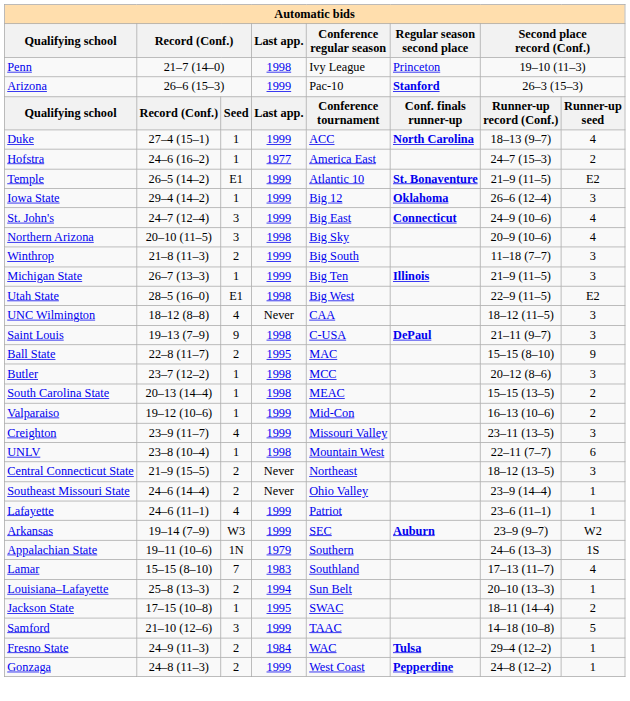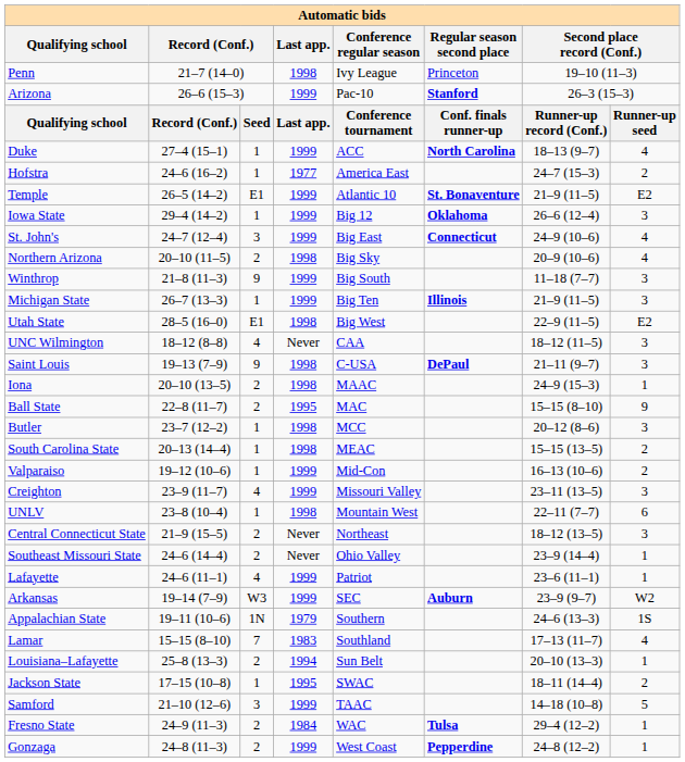 <table class="wikitable">
 <tr>
 <th colspan="8" style="background:#ffdead;">Automatic bids</th>
 </tr>
 <tr>
 <th>Qualifying school</th>
 <th colspan="2">Record (Conf.)</th>
 <th>Last app.</th>
 <th>Conference<br>regular season</th>
 <th>Regular season<br>second place</th>
 <th colspan="2">Second place<br>record (Conf.)</th>
 </tr>
 <tr>
 <td><a href='#'>Penn</a></td>
 <td colspan=2 align=center>21–7 (14–0)</td>
 <td align=center><a href='#'>1998</a></td>
 <td>Ivy League</td>
 <td><a href='#'>Princeton</a></td>
 <td colspan=2 align=center>19–10 (11–3)</td>
 </tr>
 <tr>
 <td><a href='#'>Arizona</a></td>
 <td colspan=2 align=center>26–6 (15–3)</td>
 <td align=center><a href='#'>1999</a></td>
 <td>Pac-10</td>
 <td><strong><a href='#'>Stanford</a></strong></td>
 <td colspan=2 align=center>26–3 (15–3)</td>
 </tr>
 <tr>
 <th>Qualifying school</th>
 <th>Record (Conf.)</th>
 <th>Seed</th>
 <th>Last app.</th>
 <th>Conference<br>tournament</th>
 <th>Conf. finals<br>runner-up</th>
 <th>Runner-up<br>record (Conf.)</th>
 <th>Runner-up<br>seed</th>
 </tr>
 <tr>
 <td><a href='#'>Duke</a></td>
 <td align=center>27–4 (15–1)</td>
 <td align=center>1</td>
 <td align=center><a href='#'>1999</a></td>
 <td><a href='#'>ACC</a></td>
 <td><strong><a href='#'>North Carolina</a></strong></td>
 <td align=center>18–13 (9–7)</td>
 <td align=center>4</td>
 </tr>
 <tr>
 <td><a href='#'>Hofstra</a></td>
 <td align=center>24–6 (16–2)</td>
 <td align=center>1</td>
 <td align=center><a href='#'>1977</a></td>
 <td><a href='#'>America East</a></td>
 <td></td>
 <td align=center>24–7 (15–3)</td>
 <td align=center>2</td>
 </tr>
 <tr>
 <td><a href='#'>Temple</a></td>
 <td align=center>26–5 (14–2)</td>
 <td align=center>E1</td>
 <td align=center><a href='#'>1999</a></td>
 <td><a href='#'>Atlantic 10</a></td>
 <td><strong><a href='#'>St. Bonaventure</a></strong></td>
 <td align=center>21–9 (11–5)</td>
 <td align=center>E2</td>
 </tr>
 <tr>
 <td><a href='#'>Iowa State</a></td>
 <td align=center>29–4 (14–2)</td>
 <td align=center>1</td>
 <td align=center><a href='#'>1999</a></td>
 <td><a href='#'>Big 12</a></td>
 <td><strong><a href='#'>Oklahoma</a></strong></td>
 <td align=center>26–6 (12–4)</td>
 <td align=center>3</td>
 </tr>
 <tr>
 <td><a href='#'>St. John's</a></td>
 <td align=center>24–7 (12–4)</td>
 <td align=center>3</td>
 <td align=center><a href='#'>1999</a></td>
 <td><a href='#'>Big East</a></td>
 <td><strong><a href='#'>Connecticut</a></strong></td>
 <td align=center>24–9 (10–6)</td>
 <td align=center>4</td>
 </tr>
 <tr>
 <td><a href='#'>Northern Arizona</a></td>
 <td align=center>20–10 (11–5)</td>
-<td align=center>3</td>
+<td align=center>2</td>
 <td align=center><a href='#'>1998</a></td>
 <td><a href='#'>Big Sky</a></td>
 <td></td>
 <td align=center>20–9 (10–6)</td>
 <td align=center>4</td>
 </tr>
 <tr>
 <td><a href='#'>Winthrop</a></td>
 <td align=center>21–8 (11–3)</td>
-<td align=center>2</td>
+<td align=center>9</td>
 <td align=center><a href='#'>1999</a></td>
 <td><a href='#'>Big South</a></td>
 <td></td>
 <td align=center>11–18 (7–7)</td>
 <td align=center>3</td>
 </tr>
 <tr>
 <td><a href='#'>Michigan State</a></td>
 <td align=center>26–7 (13–3)</td>
 <td align=center>1</td>
 <td align=center><a href='#'>1999</a></td>
 <td><a href='#'>Big Ten</a></td>
 <td><strong><a href='#'>Illinois</a></strong></td>
 <td align=center>21–9 (11–5)</td>
 <td align=center>3</td>
 </tr>
 <tr>
 <td><a href='#'>Utah State</a></td>
 <td align=center>28–5 (16–0)</td>
 <td align=center>E1</td>
 <td align=center><a href='#'>1998</a></td>
 <td><a href='#'>Big West</a></td>
 <td></td>
 <td align=center>22–9 (11–5)</td>
 <td align=center>E2</td>
 </tr>
 <tr>
 <td><a href='#'>UNC Wilmington</a></td>
 <td align=center>18–12 (8–8)</td>
 <td align=center>4</td>
 <td align=center>Never</td>
 <td><a href='#'>CAA</a></td>
 <td></td>
 <td align=center>18–12 (11–5)</td>
 <td align=center>3</td>
 </tr>
 <tr>
 <td><a href='#'>Saint Louis</a></td>
 <td align=center>19–13 (7–9)</td>
 <td align=center>9</td>
 <td align=center><a href='#'>1998</a></td>
 <td><a href='#'>C-USA</a></td>
 <td><strong><a href='#'>DePaul</a></strong></td>
 <td align=center>21–11 (9–7)</td>
 <td align=center>3</td>
+</tr>
+<tr>
+<td><a href='#'>Iona</a></td>
+<td align=center>20–10 (13–5)</td>
+<td align=center>2</td>
+<td align=center><a href='#'>1998</a></td>
+<td><a href='#'>MAAC</a></td>
+<td></td>
+<td align=center>24–9 (15–3)</td>
+<td align=center>1</td>
 </tr>
 <tr>
 <td><a href='#'>Ball State</a></td>
 <td align=center>22–8 (11–7)</td>
 <td align=center>2</td>
 <td align=center><a href='#'>1995</a></td>
 <td><a href='#'>MAC</a></td>
 <td></td>
 <td align=center>15–15 (8–10)</td>
 <td align=center>9</td>
 </tr>
 <tr>
 <td><a href='#'>Butler</a></td>
 <td align=center>23–7 (12–2)</td>
 <td align=center>1</td>
 <td align=center><a href='#'>1998</a></td>
 <td><a href='#'>MCC</a></td>
 <td></td>
 <td align=center>20–12 (8–6)</td>
 <td align=center>3</td>
 </tr>
 <tr>
 <td><a href='#'>South Carolina State</a></td>
 <td align=center>20–13 (14–4)</td>
 <td align=center>1</td>
 <td align=center><a href='#'>1998</a></td>
 <td><a href='#'>MEAC</a></td>
 <td></td>
 <td align=center>15–15 (13–5)</td>
 <td align=center>2</td>
 </tr>
 <tr>
 <td><a href='#'>Valparaiso</a></td>
 <td align=center>19–12 (10–6)</td>
 <td align=center>1</td>
 <td align=center><a href='#'>1999</a></td>
 <td><a href='#'>Mid-Con</a></td>
 <td></td>
 <td align=center>16–13 (10–6)</td>
 <td align=center>2</td>
 </tr>
 <tr>
 <td><a href='#'>Creighton</a></td>
 <td align=center>23–9 (11–7)</td>
 <td align=center>4</td>
 <td align=center><a href='#'>1999</a></td>
 <td><a href='#'>Missouri Valley</a></td>
 <td></td>
 <td align=center>23–11 (13–5)</td>
 <td align=center>3</td>
 </tr>
 <tr>
 <td><a href='#'>UNLV</a></td>
 <td align=center>23–8 (10–4)</td>
 <td align=center>1</td>
 <td align=center><a href='#'>1998</a></td>
 <td><a href='#'>Mountain West</a></td>
 <td></td>
 <td align=center>22–11 (7–7)</td>
 <td align=center>6</td>
 </tr>
 <tr>
 <td><a href='#'>Central Connecticut State</a></td>
 <td align=center>21–9 (15–5)</td>
 <td align=center>2</td>
 <td align=center>Never</td>
 <td><a href='#'>Northeast</a></td>
 <td></td>
 <td align=center>18–12 (13–5)</td>
 <td align=center>3</td>
 </tr>
 <tr>
 <td><a href='#'>Southeast Missouri State</a></td>
 <td align=center>24–6 (14–4)</td>
 <td align=center>2</td>
 <td align=center>Never</td>
 <td><a href='#'>Ohio Valley</a></td>
 <td></td>
 <td align=center>23–9 (14–4)</td>
 <td align=center>1</td>
 </tr>
 <tr>
 <td><a href='#'>Lafayette</a></td>
 <td align=center>24–6 (11–1)</td>
 <td align=center>4</td>
 <td align=center><a href='#'>1999</a></td>
 <td><a href='#'>Patriot</a></td>
 <td></td>
 <td align=center>23–6 (11–1)</td>
 <td align=center>1</td>
 </tr>
 <tr>
 <td><a href='#'>Arkansas</a></td>
 <td align=center>19–14 (7–9)</td>
 <td align=center>W3</td>
 <td align=center><a href='#'>1999</a></td>
 <td><a href='#'>SEC</a></td>
 <td><strong><a href='#'>Auburn</a></strong></td>
 <td align=center>23–9 (9–7)</td>
 <td align=center>W2</td>
 </tr>
 <tr>
 <td><a href='#'>Appalachian State</a></td>
 <td align=center>19–11 (10–6)</td>
 <td align=center>1N</td>
 <td align=center><a href='#'>1979</a></td>
 <td><a href='#'>Southern</a></td>
 <td></td>
 <td align=center>24–6 (13–3)</td>
 <td align=center>1S</td>
 </tr>
 <tr>
 <td><a href='#'>Lamar</a></td>
 <td align=center>15–15 (8–10)</td>
 <td align=center>7</td>
 <td align=center><a href='#'>1983</a></td>
 <td><a href='#'>Southland</a></td>
 <td></td>
 <td align=center>17–13 (11–7)</td>
 <td align=center>4</td>
 </tr>
 <tr>
 <td><a href='#'>Louisiana–Lafayette</a></td>
 <td align=center>25–8 (13–3)</td>
 <td align=center>2</td>
 <td align=center><a href='#'>1994</a></td>
 <td><a href='#'>Sun Belt</a></td>
 <td></td>
 <td align=center>20–10 (13–3)</td>
 <td align=center>1</td>
 </tr>
 <tr>
 <td><a href='#'>Jackson State</a></td>
 <td align=center>17–15 (10–8)</td>
 <td align=center>1</td>
 <td align=center><a href='#'>1995</a></td>
 <td><a href='#'>SWAC</a></td>
 <td></td>
 <td align=center>18–11 (14–4)</td>
 <td align=center>2</td>
 </tr>
 <tr>
 <td><a href='#'>Samford</a></td>
 <td align=center>21–10 (12–6)</td>
 <td align=center>3</td>
 <td align=center><a href='#'>1999</a></td>
 <td><a href='#'>TAAC</a></td>
 <td></td>
 <td align=center>14–18 (10–8)</td>
 <td align=center>5</td>
 </tr>
 <tr>
 <td><a href='#'>Fresno State</a></td>
 <td align=center>24–9 (11–3)</td>
 <td align=center>2</td>
 <td align=center><a href='#'>1984</a></td>
 <td><a href='#'>WAC</a></td>
 <td><strong><a href='#'>Tulsa</a></strong></td>
 <td align=center>29–4 (12–2)</td>
 <td align=center>1</td>
 </tr>
 <tr>
 <td><a href='#'>Gonzaga</a></td>
 <td align=center>24–8 (11–3)</td>
 <td align=center>2</td>
 <td align=center><a href='#'>1999</a></td>
 <td><a href='#'>West Coast</a></td>
 <td><strong><a href='#'>Pepperdine</a></strong></td>
 <td align=center>24–8 (12–2)</td>
 <td align=center>1</td>
 </tr>
 </table>
